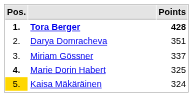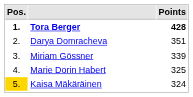 <table cellspacing="1" cellpadding="3" style="border:1px solid #AAAAAA;font-size:90%">
 <tr bgcolor="#E4E4E4">
 <th style="border-bottom:1px solid #AAAAAA" width=10>Pos.</th>
 <th style="border-bottom:1px solid #AAAAAA" width=200></th>
 <th style="border-bottom:1px solid #AAAAAA" width=20>Points</th>
 </tr>
 <tr>
 <td align="center"><strong>1.</strong></td>
 <td> <strong><a href='#'>Tora Berger</a></strong></td>
 <td align="right"><strong>428</strong></td>
 </tr>
 <tr>
 <td align="center">2.</td>
 <td> <a href='#'>Darya Domracheva</a></td>
 <td align="right">351</td>
 </tr>
 <tr>
 <td align="center">3.</td>
 <td> <a href='#'>Miriam Gössner</a></td>
-<td align="right">337</td>
+<td align="right">339</td>
 </tr>
 <tr>
-<td align="center"><strong>4.</strong></td>
+<td align="center">4.</td>
 <td> <a href='#'>Marie Dorin Habert</a></td>
 <td align="right">325</td>
 </tr>
 <tr>
 <td align="center" style="background: gold;">5.</td>
 <td> <a href='#'>Kaisa Mäkäräinen</a></td>
 <td align="right">324</td>
 </tr>
 <tr>
 </tr>
 </table>
